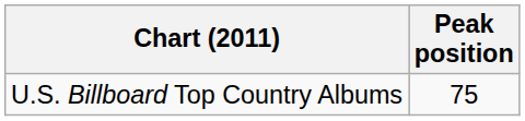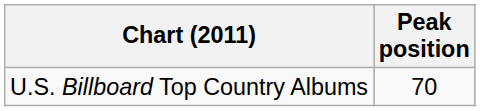 <table class="wikitable">
 <tr>
 <th>Chart (2011)</th>
 <th>Peak<br>position</th>
 </tr>
 <tr>
 <td>U.S. <em>Billboard</em> Top Country Albums</td>
-<td align="center">75</td>
+<td align="center">70</td>
 </tr>
 </table>
